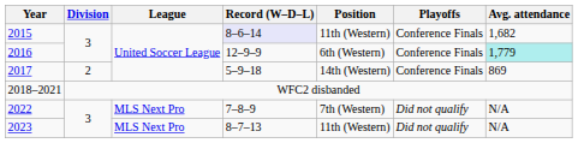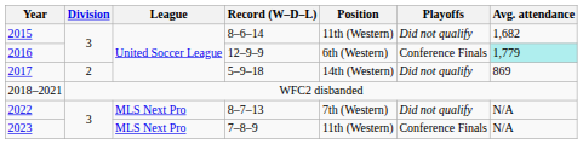 <table class="wikitable">
 <tr>
 <th>Year</th>
 <th><a href='#'>Division</a></th>
 <th>League</th>
 <th>Record (W–D–L)</th>
 <th>Position</th>
 <th>Playoffs</th>
 <th>Avg. attendance</th>
 </tr>
 <tr>
 <td><a href='#'>2015</a></td>
 <td rowspan="2" align="center">3</td>
 <td rowspan="3"><a href='#'>United Soccer League</a></td>
-<td style="background: lavender;">8–6–14</td>
+<td>8–6–14</td>
 <td>11th (Western)</td>
-<td>Conference Finals</td>
+<td><em>Did not qualify</em></td>
 <td>1,682</td>
 </tr>
 <tr>
 <td><a href='#'>2016</a></td>
 <td>12–9–9</td>
 <td>6th (Western)</td>
 <td>Conference Finals</td>
 <td style="background: paleturquoise;">1,779</td>
 </tr>
 <tr>
 <td><a href='#'>2017</a></td>
 <td align="center">2</td>
 <td>5–9–18</td>
 <td>14th (Western)</td>
-<td>Conference Finals</td>
+<td><em>Did not qualify</em></td>
 <td>869</td>
 </tr>
 <tr>
 <td>2018–2021</td>
 <td colspan="6" align="center">WFC2 disbanded</td>
 </tr>
 <tr>
 <td><a href='#'>2022</a></td>
 <td rowspan=2 align="center">3</td>
 <td><a href='#'>MLS Next Pro</a></td>
-<td>7–8–9</td>
+<td>8–7–13</td>
 <td>7th (Western)</td>
 <td><em>Did not qualify</em></td>
 <td>N/A</td>
 </tr>
 <tr>
 <td><a href='#'>2023</a></td>
 <td><a href='#'>MLS Next Pro</a></td>
-<td>8–7–13</td>
+<td>7–8–9</td>
 <td>11th (Western)</td>
-<td><em>Did not qualify</em></td>
+<td>Conference Finals</td>
 <td>N/A</td>
 </tr>
 </table>
